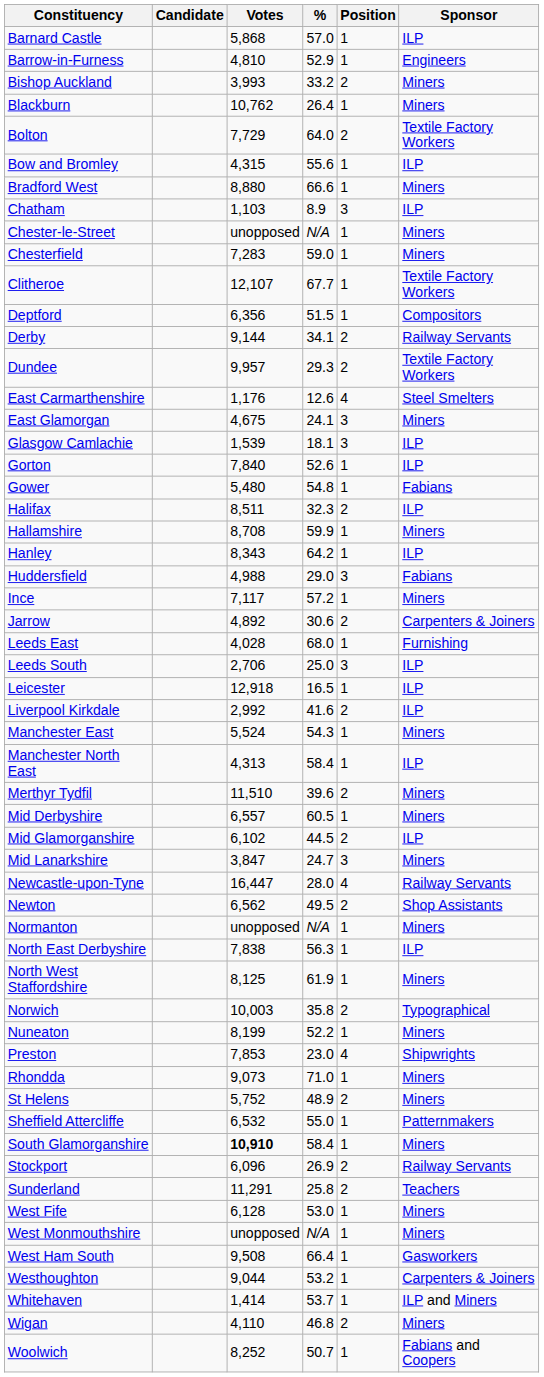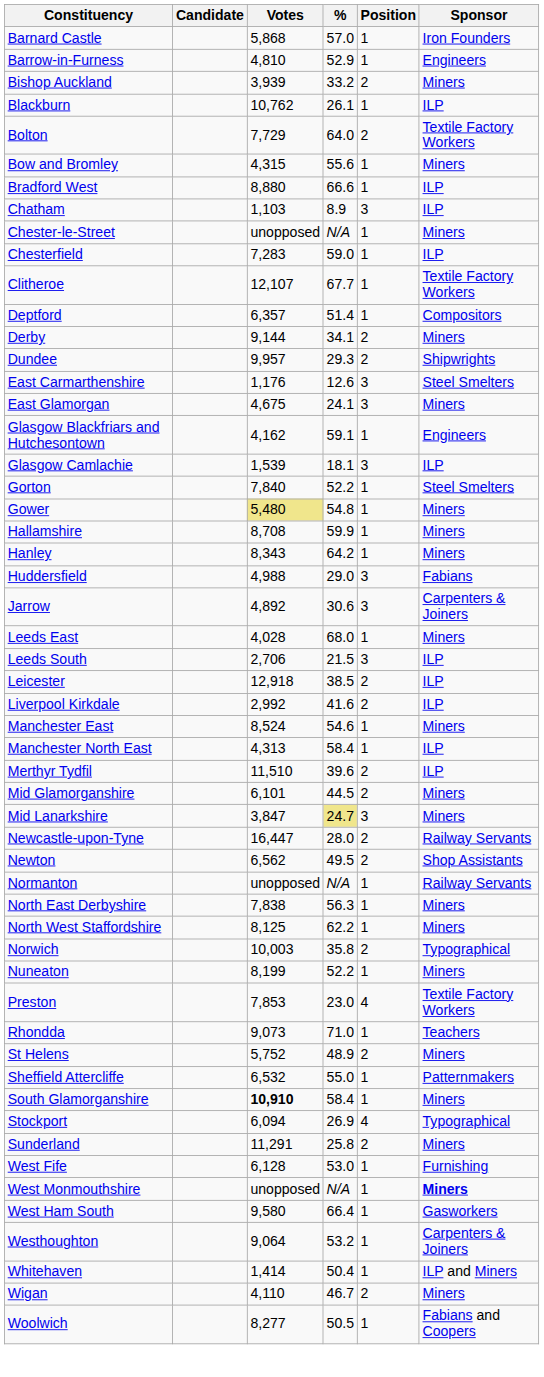 <table class="wikitable sortable">
 <tr>
 <th>Constituency</th>
 <th>Candidate</th>
 <th>Votes</th>
 <th>%</th>
 <th>Position</th>
 <th>Sponsor</th>
 </tr>
 <tr>
 <td><a href='#'>Barnard Castle</a></td>
 <td></td>
 <td>5,868</td>
 <td>57.0</td>
 <td>1</td>
-<td><a href='#'>ILP</a></td>
+<td><a href='#'>Iron Founders</a></td>
 </tr>
 <tr>
 <td><a href='#'>Barrow-in-Furness</a></td>
 <td></td>
 <td>4,810</td>
 <td>52.9</td>
 <td>1</td>
 <td><a href='#'>Engineers</a></td>
 </tr>
 <tr>
 <td><a href='#'>Bishop Auckland</a></td>
 <td></td>
-<td>3,993</td>
+<td>3,939</td>
 <td>33.2</td>
 <td>2</td>
 <td><a href='#'>Miners</a></td>
 </tr>
 <tr>
 <td><a href='#'>Blackburn</a></td>
 <td></td>
 <td>10,762</td>
-<td>26.4</td>
+<td>26.1</td>
 <td>1</td>
-<td><a href='#'>Miners</a></td>
+<td><a href='#'>ILP</a></td>
 </tr>
 <tr>
 <td><a href='#'>Bolton</a></td>
 <td></td>
 <td>7,729</td>
 <td>64.0</td>
 <td>2</td>
 <td><a href='#'>Textile Factory Workers</a></td>
 </tr>
 <tr>
 <td><a href='#'>Bow and Bromley</a></td>
 <td></td>
 <td>4,315</td>
 <td>55.6</td>
 <td>1</td>
-<td><a href='#'>ILP</a></td>
+<td><a href='#'>Miners</a></td>
 </tr>
 <tr>
 <td><a href='#'>Bradford West</a></td>
 <td></td>
 <td>8,880</td>
 <td>66.6</td>
 <td>1</td>
-<td><a href='#'>Miners</a></td>
+<td><a href='#'>ILP</a></td>
 </tr>
 <tr>
 <td><a href='#'>Chatham</a></td>
 <td></td>
 <td>1,103</td>
 <td>8.9</td>
 <td>3</td>
 <td><a href='#'>ILP</a></td>
 </tr>
 <tr>
 <td><a href='#'>Chester-le-Street</a></td>
 <td></td>
 <td>unopposed</td>
 <td><em>N/A</em></td>
 <td>1</td>
 <td><a href='#'>Miners</a></td>
 </tr>
 <tr>
 <td><a href='#'>Chesterfield</a></td>
 <td></td>
 <td>7,283</td>
 <td>59.0</td>
 <td>1</td>
-<td><a href='#'>Miners</a></td>
+<td><a href='#'>ILP</a></td>
 </tr>
 <tr>
 <td><a href='#'>Clitheroe</a></td>
 <td></td>
 <td>12,107</td>
 <td>67.7</td>
 <td>1</td>
 <td><a href='#'>Textile Factory Workers</a></td>
 </tr>
 <tr>
 <td><a href='#'>Deptford</a></td>
 <td></td>
-<td>6,356</td>
-<td>51.5</td>
+<td>6,357</td>
+<td>51.4</td>
 <td>1</td>
 <td><a href='#'>Compositors</a></td>
 </tr>
 <tr>
 <td><a href='#'>Derby</a></td>
 <td></td>
 <td>9,144</td>
 <td>34.1</td>
 <td>2</td>
-<td><a href='#'>Railway Servants</a></td>
+<td><a href='#'>Miners</a></td>
 </tr>
 <tr>
 <td><a href='#'>Dundee</a></td>
 <td></td>
 <td>9,957</td>
 <td>29.3</td>
 <td>2</td>
-<td><a href='#'>Textile Factory Workers</a></td>
+<td><a href='#'>Shipwrights</a></td>
 </tr>
 <tr>
 <td><a href='#'>East Carmarthenshire</a></td>
 <td></td>
 <td>1,176</td>
 <td>12.6</td>
-<td>4</td>
+<td>3</td>
 <td><a href='#'>Steel Smelters</a></td>
 </tr>
 <tr>
 <td><a href='#'>East Glamorgan</a></td>
 <td></td>
 <td>4,675</td>
 <td>24.1</td>
 <td>3</td>
 <td><a href='#'>Miners</a></td>
+</tr>
+<tr>
+<td><a href='#'>Glasgow Blackfriars and Hutchesontown</a></td>
+<td></td>
+<td>4,162</td>
+<td>59.1</td>
+<td>1</td>
+<td><a href='#'>Engineers</a></td>
 </tr>
 <tr>
 <td><a href='#'>Glasgow Camlachie</a></td>
 <td></td>
 <td>1,539</td>
 <td>18.1</td>
 <td>3</td>
 <td><a href='#'>ILP</a></td>
 </tr>
 <tr>
 <td><a href='#'>Gorton</a></td>
 <td></td>
 <td>7,840</td>
-<td>52.6</td>
+<td>52.2</td>
 <td>1</td>
-<td><a href='#'>ILP</a></td>
+<td><a href='#'>Steel Smelters</a></td>
 </tr>
 <tr>
 <td><a href='#'>Gower</a></td>
 <td></td>
-<td>5,480</td>
+<td style="background: khaki;">5,480</td>
 <td>54.8</td>
 <td>1</td>
-<td><a href='#'>Fabians</a></td>
-</tr>
-<tr>
-<td><a href='#'>Halifax</a></td>
-<td></td>
-<td>8,511</td>
-<td>32.3</td>
-<td>2</td>
-<td><a href='#'>ILP</a></td>
+<td><a href='#'>Miners</a></td>
 </tr>
 <tr>
 <td><a href='#'>Hallamshire</a></td>
 <td></td>
 <td>8,708</td>
 <td>59.9</td>
 <td>1</td>
 <td><a href='#'>Miners</a></td>
 </tr>
 <tr>
 <td><a href='#'>Hanley</a></td>
 <td></td>
 <td>8,343</td>
 <td>64.2</td>
 <td>1</td>
-<td><a href='#'>ILP</a></td>
+<td><a href='#'>Miners</a></td>
 </tr>
 <tr>
 <td><a href='#'>Huddersfield</a></td>
 <td></td>
 <td>4,988</td>
 <td>29.0</td>
 <td>3</td>
 <td><a href='#'>Fabians</a></td>
 </tr>
 <tr>
-<td><a href='#'>Ince</a></td>
-<td></td>
-<td>7,117</td>
-<td>57.2</td>
-<td>1</td>
-<td><a href='#'>Miners</a></td>
-</tr>
-<tr>
 <td><a href='#'>Jarrow</a></td>
 <td></td>
 <td>4,892</td>
 <td>30.6</td>
-<td>2</td>
+<td>3</td>
 <td><a href='#'>Carpenters & Joiners</a></td>
 </tr>
 <tr>
 <td><a href='#'>Leeds East</a></td>
 <td></td>
 <td>4,028</td>
 <td>68.0</td>
 <td>1</td>
-<td><a href='#'>Furnishing</a></td>
+<td><a href='#'>Miners</a></td>
 </tr>
 <tr>
 <td><a href='#'>Leeds South</a></td>
 <td></td>
 <td>2,706</td>
-<td>25.0</td>
+<td>21.5</td>
 <td>3</td>
 <td><a href='#'>ILP</a></td>
 </tr>
 <tr>
 <td><a href='#'>Leicester</a></td>
 <td></td>
 <td>12,918</td>
-<td>16.5</td>
-<td>1</td>
+<td>38.5</td>
+<td>2</td>
 <td><a href='#'>ILP</a></td>
 </tr>
 <tr>
 <td><a href='#'>Liverpool Kirkdale</a></td>
 <td></td>
 <td>2,992</td>
 <td>41.6</td>
 <td>2</td>
 <td><a href='#'>ILP</a></td>
 </tr>
 <tr>
 <td><a href='#'>Manchester East</a></td>
 <td></td>
-<td>5,524</td>
-<td>54.3</td>
+<td>8,524</td>
+<td>54.6</td>
 <td>1</td>
 <td><a href='#'>Miners</a></td>
 </tr>
 <tr>
 <td><a href='#'>Manchester North East</a></td>
 <td></td>
 <td>4,313</td>
 <td>58.4</td>
 <td>1</td>
 <td><a href='#'>ILP</a></td>
 </tr>
 <tr>
 <td><a href='#'>Merthyr Tydfil</a></td>
 <td></td>
 <td>11,510</td>
 <td>39.6</td>
 <td>2</td>
-<td><a href='#'>Miners</a></td>
-</tr>
-<tr>
-<td><a href='#'>Mid Derbyshire</a></td>
-<td></td>
-<td>6,557</td>
-<td>60.5</td>
-<td>1</td>
-<td><a href='#'>Miners</a></td>
+<td><a href='#'>ILP</a></td>
 </tr>
 <tr>
 <td><a href='#'>Mid Glamorganshire</a></td>
 <td></td>
-<td>6,102</td>
+<td>6,101</td>
 <td>44.5</td>
 <td>2</td>
-<td><a href='#'>ILP</a></td>
+<td><a href='#'>Miners</a></td>
 </tr>
 <tr>
 <td><a href='#'>Mid Lanarkshire</a></td>
 <td></td>
 <td>3,847</td>
-<td>24.7</td>
+<td style="background: khaki;">24.7</td>
 <td>3</td>
 <td><a href='#'>Miners</a></td>
 </tr>
 <tr>
 <td><a href='#'>Newcastle-upon-Tyne</a></td>
 <td></td>
 <td>16,447</td>
 <td>28.0</td>
-<td>4</td>
+<td>2</td>
 <td><a href='#'>Railway Servants</a></td>
 </tr>
 <tr>
 <td><a href='#'>Newton</a></td>
 <td></td>
 <td>6,562</td>
 <td>49.5</td>
 <td>2</td>
 <td><a href='#'>Shop Assistants</a></td>
 </tr>
 <tr>
 <td><a href='#'>Normanton</a></td>
 <td></td>
 <td>unopposed</td>
 <td><em>N/A</em></td>
 <td>1</td>
-<td><a href='#'>Miners</a></td>
+<td><a href='#'>Railway Servants</a></td>
 </tr>
 <tr>
 <td><a href='#'>North East Derbyshire</a></td>
 <td></td>
 <td>7,838</td>
 <td>56.3</td>
 <td>1</td>
-<td><a href='#'>ILP</a></td>
+<td><a href='#'>Miners</a></td>
 </tr>
 <tr>
 <td><a href='#'>North West Staffordshire</a></td>
 <td></td>
 <td>8,125</td>
-<td>61.9</td>
+<td>62.2</td>
 <td>1</td>
 <td><a href='#'>Miners</a></td>
 </tr>
 <tr>
 <td><a href='#'>Norwich</a></td>
 <td></td>
 <td>10,003</td>
 <td>35.8</td>
 <td>2</td>
 <td><a href='#'>Typographical</a></td>
 </tr>
 <tr>
 <td><a href='#'>Nuneaton</a></td>
 <td></td>
 <td>8,199</td>
 <td>52.2</td>
 <td>1</td>
 <td><a href='#'>Miners</a></td>
 </tr>
 <tr>
 <td><a href='#'>Preston</a></td>
 <td></td>
 <td>7,853</td>
 <td>23.0</td>
 <td>4</td>
-<td><a href='#'>Shipwrights</a></td>
+<td><a href='#'>Textile Factory Workers</a></td>
 </tr>
 <tr>
 <td><a href='#'>Rhondda</a></td>
 <td></td>
 <td>9,073</td>
 <td>71.0</td>
 <td>1</td>
-<td><a href='#'>Miners</a></td>
+<td><a href='#'>Teachers</a></td>
 </tr>
 <tr>
 <td><a href='#'>St Helens</a></td>
 <td></td>
 <td>5,752</td>
 <td>48.9</td>
 <td>2</td>
 <td><a href='#'>Miners</a></td>
 </tr>
 <tr>
 <td><a href='#'>Sheffield Attercliffe</a></td>
 <td></td>
 <td>6,532</td>
 <td>55.0</td>
 <td>1</td>
 <td><a href='#'>Patternmakers</a></td>
 </tr>
 <tr>
 <td><a href='#'>South Glamorganshire</a></td>
 <td></td>
 <td><strong>10,910</strong></td>
 <td>58.4</td>
 <td>1</td>
 <td><a href='#'>Miners</a></td>
 </tr>
 <tr>
 <td><a href='#'>Stockport</a></td>
 <td></td>
-<td>6,096</td>
+<td>6,094</td>
 <td>26.9</td>
-<td>2</td>
-<td><a href='#'>Railway Servants</a></td>
+<td>4</td>
+<td><a href='#'>Typographical</a></td>
 </tr>
 <tr>
 <td><a href='#'>Sunderland</a></td>
 <td></td>
 <td>11,291</td>
 <td>25.8</td>
 <td>2</td>
-<td><a href='#'>Teachers</a></td>
+<td><a href='#'>Miners</a></td>
 </tr>
 <tr>
 <td><a href='#'>West Fife</a></td>
 <td></td>
 <td>6,128</td>
 <td>53.0</td>
 <td>1</td>
-<td><a href='#'>Miners</a></td>
+<td><a href='#'>Furnishing</a></td>
 </tr>
 <tr>
 <td><a href='#'>West Monmouthshire</a></td>
 <td></td>
 <td>unopposed</td>
 <td><em>N/A</em></td>
 <td>1</td>
-<td><a href='#'>Miners</a></td>
+<td><strong><a href='#'>Miners</a></strong></td>
 </tr>
 <tr>
 <td><a href='#'>West Ham South</a></td>
 <td></td>
-<td>9,508</td>
+<td>9,580</td>
 <td>66.4</td>
 <td>1</td>
 <td><a href='#'>Gasworkers</a></td>
 </tr>
 <tr>
 <td><a href='#'>Westhoughton</a></td>
 <td></td>
-<td>9,044</td>
+<td>9,064</td>
 <td>53.2</td>
 <td>1</td>
 <td><a href='#'>Carpenters & Joiners</a></td>
 </tr>
 <tr>
 <td><a href='#'>Whitehaven</a></td>
 <td></td>
 <td>1,414</td>
-<td>53.7</td>
+<td>50.4</td>
 <td>1</td>
 <td><a href='#'>ILP</a> and <a href='#'>Miners</a></td>
 </tr>
 <tr>
 <td><a href='#'>Wigan</a></td>
 <td></td>
 <td>4,110</td>
-<td>46.8</td>
+<td>46.7</td>
 <td>2</td>
 <td><a href='#'>Miners</a></td>
 </tr>
 <tr>
 <td><a href='#'>Woolwich</a></td>
 <td></td>
-<td>8,252</td>
-<td>50.7</td>
+<td>8,277</td>
+<td>50.5</td>
 <td>1</td>
 <td><a href='#'>Fabians</a> and <a href='#'>Coopers</a></td>
 </tr>
 </table>
